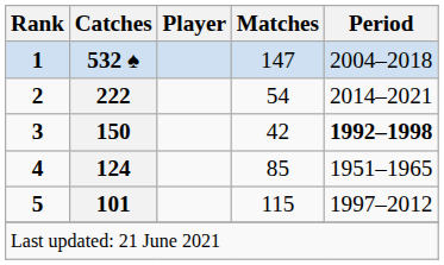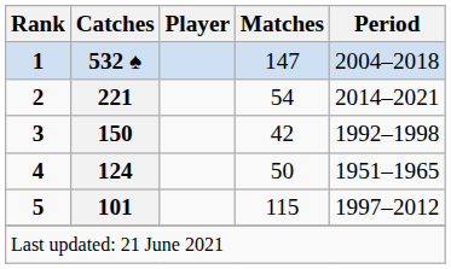 <table class="wikitable plainrowheaders sortable">
 <tr>
 <th scope=col>Rank</th>
 <th scope=col>Catches</th>
 <th scope=col>Player</th>
 <th scope=col>Matches</th>
 <th scope=col>Period</th>
 </tr>
 <tr bgcolor=#cee0f2>
 <td align=center><strong>1</strong></td>
 <th scope=row style="background:#cee0f2; text-align:center;">532 ♠</th>
 <td></td>
 <td align=center>147</td>
 <td>2004–2018</td>
 </tr>
 <tr>
 <td align=center><strong>2</strong></td>
-<th scope=row style=text-align:center;>222</th>
+<th scope=row style=text-align:center;>221</th>
 <td></td>
 <td align=center>54</td>
 <td>2014–2021</td>
 </tr>
 <tr>
 <td align=center><strong>3</strong></td>
 <th scope=row style=text-align:center;>150</th>
 <td></td>
 <td align=center>42</td>
-<td><strong>1992–1998</strong></td>
+<td>1992–1998</td>
 </tr>
 <tr>
 <td align=center><strong>4</strong></td>
 <th scope=row style=text-align:center;>124</th>
 <td></td>
-<td align=center>85</td>
+<td align=center>50</td>
 <td>1951–1965</td>
 </tr>
 <tr>
 <td align=center><strong>5</strong></td>
 <th scope=row style=text-align:center;>101</th>
 <td></td>
 <td align=center>115</td>
 <td>1997–2012</td>
 </tr>
 <tr>
 </tr>
 <tr class=sortbottom>
 <td colspan=5><small>Last updated: 21 June 2021</small></td>
 </tr>
 </table>
